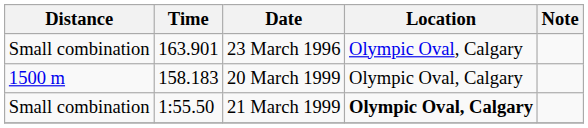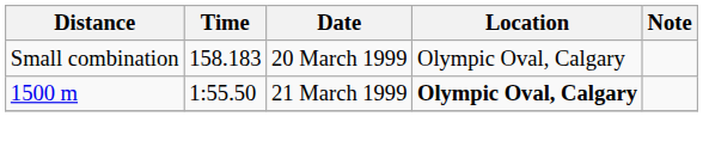 <table class=wikitable>
 <tr>
 <th>Distance</th>
 <th>Time</th>
 <th>Date</th>
 <th>Location</th>
 <th>Note</th>
 </tr>
 <tr>
 <td>Small combination</td>
-<td>163.901</td>
-<td>23 March 1996</td>
-<td><a href='#'>Olympic Oval</a>, Calgary</td>
-<td></td>
-</tr>
-<tr>
-<td><a href='#'>1500 m</a></td>
 <td>158.183</td>
 <td>20 March 1999</td>
 <td>Olympic Oval, Calgary</td>
 <td></td>
 </tr>
 <tr>
-<td>Small combination</td>
+<td><a href='#'>1500 m</a></td>
 <td>1:55.50</td>
 <td>21 March 1999</td>
 <td><strong>Olympic Oval, Calgary</strong></td>
 <td></td>
 </tr>
 <tr>
 </tr>
 </table>
